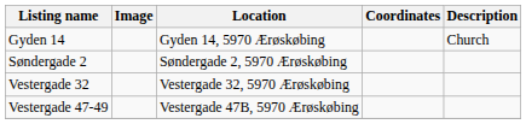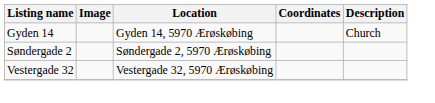 <table class="wikitable sortable">
 <tr>
 <th>Listing name</th>
 <th>Image</th>
 <th>Location</th>
 <th>Coordinates</th>
 <th>Description</th>
 </tr>
 <tr>
 <td>Gyden 14</td>
 <td></td>
 <td>Gyden 14, 5970 Ærøskøbing</td>
 <td></td>
 <td>Church</td>
 </tr>
 <tr>
 <td>Søndergade 2</td>
 <td></td>
 <td>Søndergade 2, 5970 Ærøskøbing</td>
 <td></td>
 <td></td>
 </tr>
 <tr>
 <td>Vestergade 32</td>
 <td></td>
 <td>Vestergade 32, 5970 Ærøskøbing</td>
 <td></td>
 <td></td>
 </tr>
 <tr>
-<td>Vestergade 47-49</td>
-<td></td>
-<td>Vestergade 47B, 5970 Ærøskøbing</td>
-<td></td>
-<td></td>
-</tr>
-<tr>
 </tr>
 </table>
